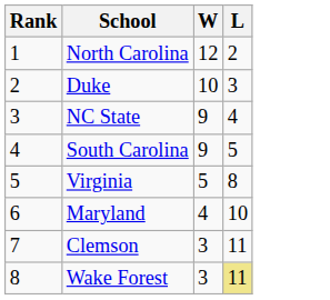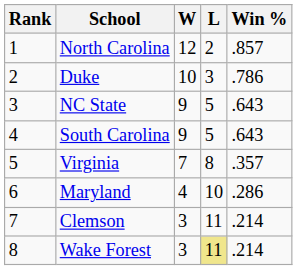 <table class="wikitable">
 <tr>
 <th>Rank</th>
 <th>School</th>
 <th>W</th>
 <th>L</th>
+<th>Win %</th>
 </tr>
 <tr>
 <td>1</td>
 <td><a href='#'>North Carolina</a></td>
 <td>12</td>
 <td>2</td>
+<td>.857</td>
 </tr>
 <tr>
 <td>2</td>
 <td><a href='#'>Duke</a></td>
 <td>10</td>
 <td>3</td>
+<td>.786</td>
 </tr>
 <tr>
 <td>3</td>
 <td><a href='#'>NC State</a></td>
 <td>9</td>
-<td>4</td>
+<td>5</td>
+<td>.643</td>
 </tr>
 <tr>
 <td>4</td>
 <td><a href='#'>South Carolina</a></td>
 <td>9</td>
 <td>5</td>
+<td>.643</td>
 </tr>
 <tr>
 <td>5</td>
 <td><a href='#'>Virginia</a></td>
-<td>5</td>
+<td>7</td>
 <td>8</td>
+<td>.357</td>
 </tr>
 <tr>
 <td>6</td>
 <td><a href='#'>Maryland</a></td>
 <td>4</td>
 <td>10</td>
+<td>.286</td>
 </tr>
 <tr>
 <td>7</td>
 <td><a href='#'>Clemson</a></td>
 <td>3</td>
 <td>11</td>
+<td>.214</td>
 </tr>
 <tr>
 <td>8</td>
 <td><a href='#'>Wake Forest</a></td>
 <td>3</td>
 <td style="background: khaki;">11</td>
+<td>.214</td>
 </tr>
 </table>
